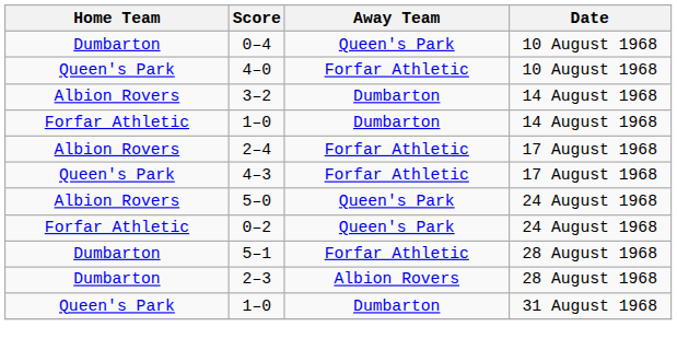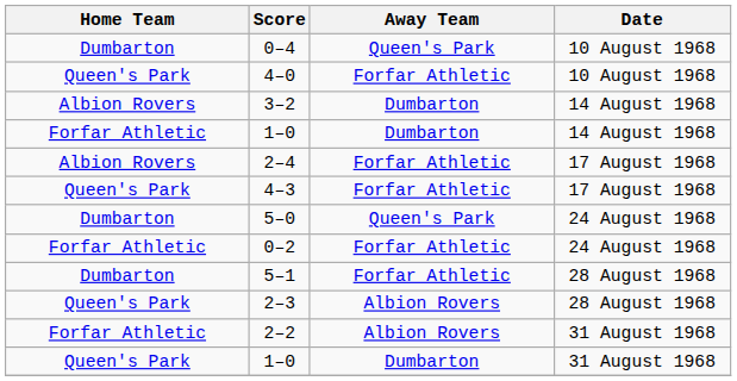 <table class="wikitable" style="text-align:center;">
 <tr>
 <th width=175>Home Team</th>
 <th width=20>Score</th>
 <th width=175>Away Team</th>
 <th width= 125>Date</th>
 </tr>
 <tr>
 <td><a href='#'>Dumbarton</a></td>
 <td>0–4</td>
 <td><a href='#'>Queen's Park</a></td>
 <td>10 August 1968</td>
 </tr>
 <tr>
 <td><a href='#'>Queen's Park</a></td>
 <td>4–0</td>
 <td><a href='#'>Forfar Athletic</a></td>
 <td>10 August 1968</td>
 </tr>
 <tr>
 <td><a href='#'>Albion Rovers</a></td>
 <td>3–2</td>
 <td><a href='#'>Dumbarton</a></td>
 <td>14 August 1968</td>
 </tr>
 <tr>
 <td><a href='#'>Forfar Athletic</a></td>
 <td>1–0</td>
 <td><a href='#'>Dumbarton</a></td>
 <td>14 August 1968</td>
 </tr>
 <tr>
 <td><a href='#'>Albion Rovers</a></td>
 <td>2–4</td>
 <td><a href='#'>Forfar Athletic</a></td>
 <td>17 August 1968</td>
 </tr>
 <tr>
 <td><a href='#'>Queen's Park</a></td>
 <td>4–3</td>
 <td><a href='#'>Forfar Athletic</a></td>
 <td>17 August 1968</td>
 </tr>
 <tr>
-<td><a href='#'>Albion Rovers</a></td>
+<td><a href='#'>Dumbarton</a></td>
 <td>5–0</td>
 <td><a href='#'>Queen's Park</a></td>
 <td>24 August 1968</td>
 </tr>
 <tr>
 <td><a href='#'>Forfar Athletic</a></td>
 <td>0–2</td>
-<td><a href='#'>Queen's Park</a></td>
+<td><a href='#'>Forfar Athletic</a></td>
 <td>24 August 1968</td>
 </tr>
 <tr>
 <td><a href='#'>Dumbarton</a></td>
 <td>5–1</td>
 <td><a href='#'>Forfar Athletic</a></td>
 <td>28 August 1968</td>
 </tr>
 <tr>
-<td><a href='#'>Dumbarton</a></td>
+<td><a href='#'>Queen's Park</a></td>
 <td>2–3</td>
 <td><a href='#'>Albion Rovers</a></td>
 <td>28 August 1968</td>
+</tr>
+<tr>
+<td><a href='#'>Forfar Athletic</a></td>
+<td>2–2</td>
+<td><a href='#'>Albion Rovers</a></td>
+<td>31 August 1968</td>
 </tr>
 <tr>
 <td><a href='#'>Queen's Park</a></td>
 <td>1–0</td>
 <td><a href='#'>Dumbarton</a></td>
 <td>31 August 1968</td>
 </tr>
 <tr>
 </tr>
 </table>
